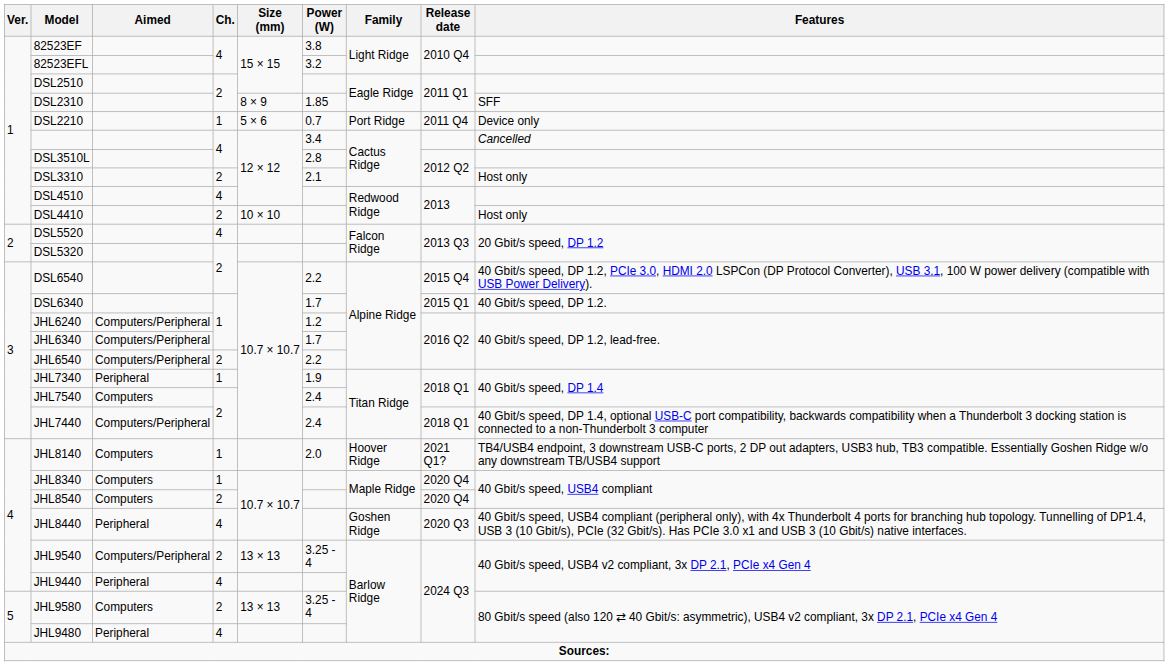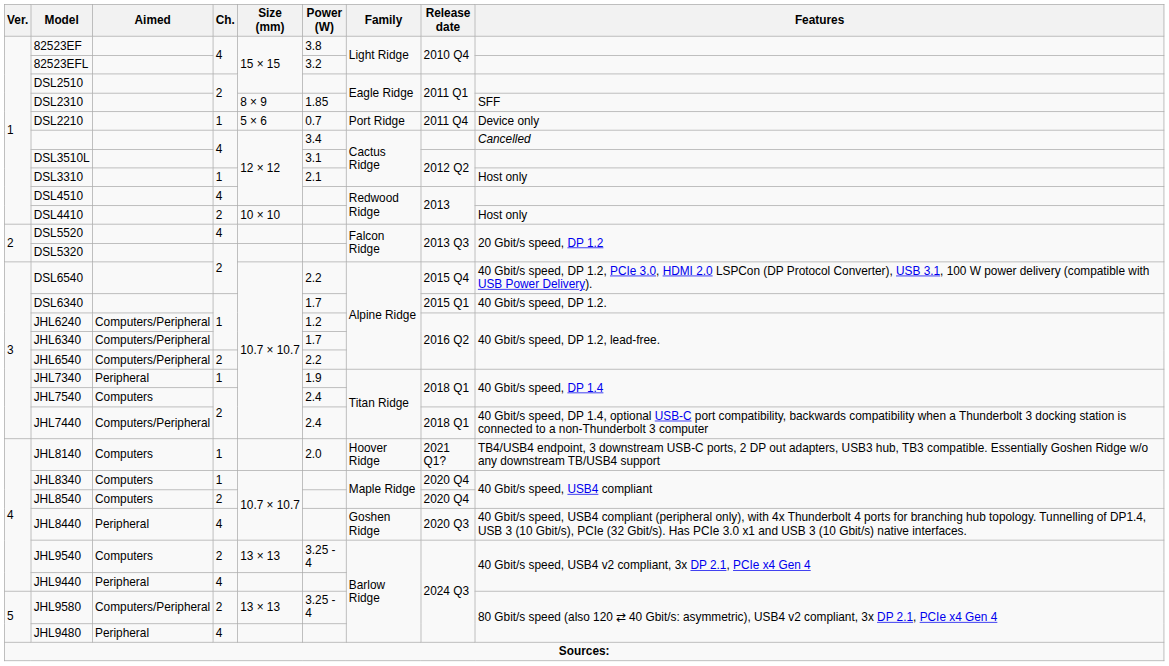 <table class="wikitable sortable mw-datatable">
 <tr>
 <th><abbr>Ver.</abbr></th>
 <th>Model</th>
 <th>Aimed</th>
 <th><abbr>Ch.</abbr></th>
 <th>Size<br>(mm)</th>
 <th>Power<br>(W)</th>
 <th>Family</th>
 <th>Release<br>date</th>
 <th>Features</th>
 </tr>
 <tr>
 <td rowspan="10">1</td>
 <td>82523EF</td>
 <td></td>
 <td rowspan="2">4</td>
 <td rowspan="3">15 × 15</td>
 <td>3.8</td>
 <td rowspan="2">Light Ridge</td>
 <td rowspan="2">2010 Q4</td>
 <td></td>
 </tr>
 <tr>
 <td>82523EFL</td>
 <td></td>
 <td>3.2</td>
 <td></td>
 </tr>
 <tr>
 <td>DSL2510</td>
 <td></td>
 <td rowspan="2">2</td>
 <td></td>
 <td rowspan="2">Eagle Ridge</td>
 <td rowspan="2">2011 Q1</td>
 <td></td>
 </tr>
 <tr>
 <td>DSL2310</td>
 <td></td>
 <td>8 × 9</td>
 <td>1.85</td>
 <td>SFF</td>
 </tr>
 <tr>
 <td>DSL2210</td>
 <td></td>
 <td>1</td>
 <td>5 × 6</td>
 <td>0.7</td>
 <td>Port Ridge</td>
 <td>2011 Q4</td>
 <td>Device only</td>
 </tr>
 <tr>
 <td></td>
 <td></td>
 <td rowspan="2">4</td>
 <td rowspan="4">12 × 12</td>
 <td>3.4</td>
 <td rowspan="3">Cactus Ridge</td>
 <td></td>
 <td><em>Cancelled</em></td>
 </tr>
 <tr>
 <td>DSL3510L</td>
 <td></td>
-<td>2.8</td>
+<td>3.1</td>
 <td rowspan="2">2012 Q2</td>
 <td></td>
 </tr>
 <tr>
 <td>DSL3310</td>
 <td></td>
-<td>2</td>
+<td>1</td>
 <td>2.1</td>
 <td>Host only</td>
 </tr>
 <tr>
 <td>DSL4510</td>
 <td></td>
 <td>4</td>
 <td></td>
 <td rowspan="2">Redwood Ridge</td>
 <td rowspan="2">2013</td>
 <td></td>
 </tr>
 <tr>
 <td>DSL4410</td>
 <td></td>
 <td>2</td>
 <td>10 × 10</td>
 <td></td>
 <td>Host only</td>
 </tr>
 <tr>
 <td rowspan="2">2</td>
 <td>DSL5520</td>
 <td></td>
 <td>4</td>
 <td></td>
 <td></td>
 <td rowspan="2">Falcon Ridge</td>
 <td rowspan="2">2013 Q3</td>
 <td rowspan="2">20 Gbit/s speed, <a href='#'>DP 1.2</a></td>
 </tr>
 <tr>
 <td>DSL5320</td>
 <td></td>
 <td rowspan="2">2</td>
 <td></td>
 <td></td>
 </tr>
 <tr>
 <td rowspan="8">3</td>
 <td>DSL6540</td>
 <td></td>
 <td rowspan="8">10.7 × 10.7</td>
 <td>2.2</td>
 <td rowspan="5">Alpine Ridge</td>
 <td>2015 Q4</td>
 <td>40 Gbit/s speed, DP 1.2, <a href='#'>PCIe 3.0</a>, <a href='#'>HDMI 2.0</a> LSPCon (DP Protocol Converter), <a href='#'>USB 3.1</a>, 100 W power delivery (compatible with <a href='#'>USB Power Delivery</a>).</td>
 </tr>
 <tr>
 <td>DSL6340</td>
 <td></td>
 <td rowspan="3">1</td>
 <td>1.7</td>
 <td>2015 Q1</td>
 <td>40 Gbit/s speed, DP 1.2.</td>
 </tr>
 <tr>
 <td>JHL6240</td>
 <td>Computers/Peripheral</td>
 <td>1.2</td>
 <td rowspan="3">2016 Q2</td>
 <td rowspan="3">40 Gbit/s speed, DP 1.2, lead-free.</td>
 </tr>
 <tr>
 <td>JHL6340</td>
 <td>Computers/Peripheral</td>
 <td>1.7</td>
 </tr>
 <tr>
 <td>JHL6540</td>
 <td>Computers/Peripheral</td>
 <td>2</td>
 <td>2.2</td>
 </tr>
 <tr>
 <td>JHL7340</td>
 <td>Peripheral</td>
 <td>1</td>
 <td>1.9</td>
 <td rowspan="3">Titan Ridge</td>
 <td rowspan="2">2018 Q1</td>
 <td rowspan="2">40 Gbit/s speed, <a href='#'>DP 1.4</a></td>
 </tr>
 <tr>
 <td>JHL7540</td>
 <td>Computers</td>
 <td rowspan="2">2</td>
 <td>2.4</td>
 </tr>
 <tr>
 <td>JHL7440</td>
 <td>Computers/Peripheral</td>
 <td>2.4</td>
 <td>2018 Q1</td>
 <td>40 Gbit/s speed, DP 1.4, optional <a href='#'>USB-C</a> port compatibility, backwards compatibility when a Thunderbolt 3 docking station is connected to a non-Thunderbolt 3 computer</td>
 </tr>
 <tr>
 <td rowspan="6">4</td>
 <td>JHL8140</td>
 <td>Computers</td>
 <td>1</td>
 <td></td>
 <td>2.0</td>
 <td>Hoover Ridge</td>
 <td>2021 Q1?</td>
 <td>TB4/USB4 endpoint, 3 downstream USB-C ports, 2 DP out adapters, USB3 hub, TB3 compatible. Essentially Goshen Ridge w/o any downstream TB/USB4 support</td>
 </tr>
 <tr>
 <td>JHL8340</td>
 <td>Computers</td>
 <td>1</td>
 <td rowspan="3">10.7 × 10.7</td>
 <td></td>
 <td rowspan="2">Maple Ridge</td>
 <td>2020 Q4</td>
 <td rowspan="2">40 Gbit/s speed, <a href='#'>USB4</a> compliant</td>
 </tr>
 <tr>
 <td>JHL8540</td>
 <td>Computers</td>
 <td>2</td>
 <td></td>
 <td>2020 Q4</td>
 </tr>
 <tr>
 <td>JHL8440</td>
 <td>Peripheral</td>
 <td>4</td>
 <td></td>
 <td>Goshen Ridge</td>
 <td>2020 Q3</td>
 <td>40 Gbit/s speed, USB4 compliant (peripheral only), with 4x Thunderbolt 4 ports for branching hub topology. Tunnelling of DP1.4, USB 3 (10 Gbit/s), PCIe (32 Gbit/s). Has PCIe 3.0 x1 and USB 3 (10 Gbit/s) native interfaces.</td>
 </tr>
 <tr>
 <td>JHL9540</td>
-<td>Computers/Peripheral</td>
+<td>Computers</td>
 <td>2</td>
 <td>13 × 13</td>
 <td>3.25 - 4</td>
 <td rowspan="4">Barlow Ridge</td>
 <td rowspan="4">2024 Q3</td>
 <td rowspan="2">40 Gbit/s speed, USB4 v2 compliant, 3x <a href='#'>DP 2.1</a>, <a href='#'>PCIe x4 Gen 4</a></td>
 </tr>
 <tr>
 <td>JHL9440</td>
 <td>Peripheral</td>
 <td>4</td>
 <td></td>
 <td></td>
 </tr>
 <tr>
 <td rowspan="2">5</td>
 <td>JHL9580</td>
-<td>Computers</td>
+<td>Computers/Peripheral</td>
 <td>2</td>
 <td>13 × 13</td>
 <td>3.25 - 4</td>
 <td rowspan="2">80 Gbit/s speed (also 120 ⇄ 40 Gbit/s: asymmetric), USB4 v2 compliant, 3x <a href='#'>DP 2.1</a>, <a href='#'>PCIe x4 Gen 4</a></td>
 </tr>
 <tr>
 <td>JHL9480</td>
 <td>Peripheral</td>
 <td>4</td>
 <td></td>
 <td></td>
 </tr>
 <tr>
 <td colspan="9" style="text-align: center;"><strong>Sources:</strong></td>
 </tr>
 </table>
